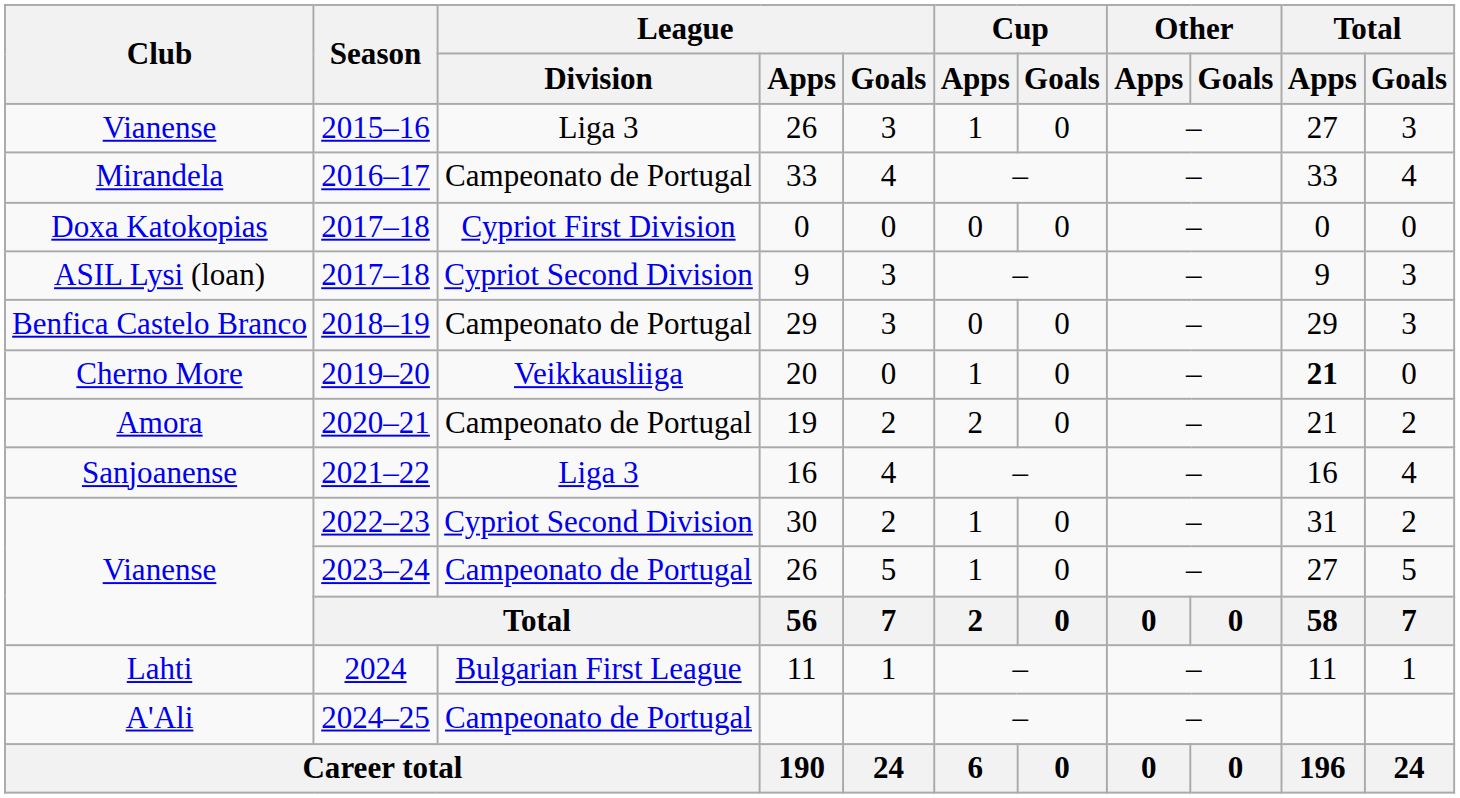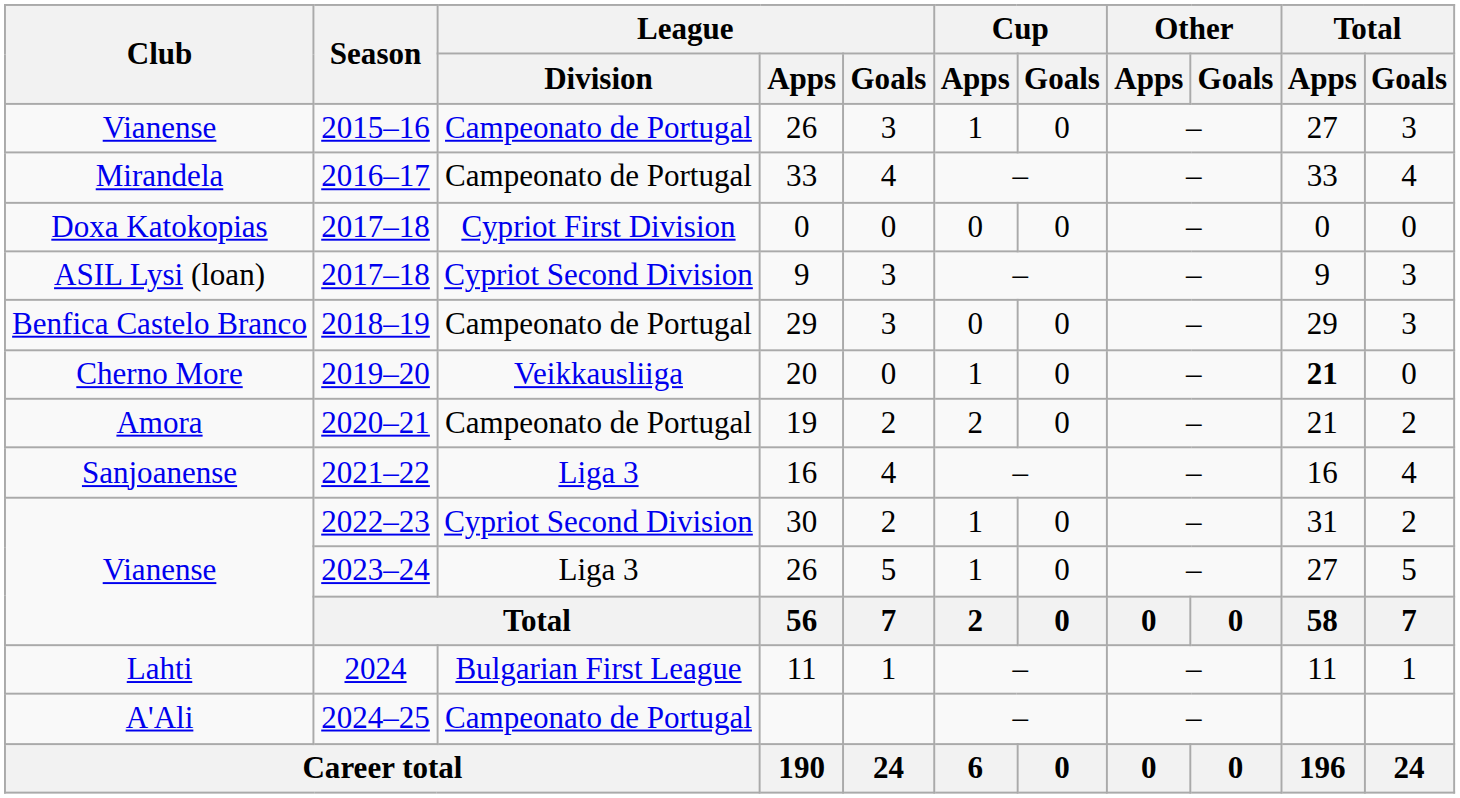 <table class="wikitable" style="text-align:center">
 <tr>
 <th rowspan="2">Club</th>
 <th rowspan="2">Season</th>
 <th colspan="3">League</th>
 <th colspan="2">Cup</th>
 <th colspan="2">Other</th>
 <th colspan="2">Total</th>
 </tr>
 <tr>
 <th>Division</th>
 <th>Apps</th>
 <th>Goals</th>
 <th>Apps</th>
 <th>Goals</th>
 <th>Apps</th>
 <th>Goals</th>
 <th>Apps</th>
 <th>Goals</th>
 </tr>
 <tr>
 <td><a href='#'>Vianense</a></td>
 <td><a href='#'>2015–16</a></td>
-<td>Liga 3</td>
+<td><a href='#'>Campeonato de Portugal</a></td>
 <td>26</td>
 <td>3</td>
 <td>1</td>
 <td>0</td>
 <td colspan=2>–</td>
 <td>27</td>
 <td>3</td>
 </tr>
 <tr>
 <td><a href='#'>Mirandela</a></td>
 <td><a href='#'>2016–17</a></td>
 <td>Campeonato de Portugal</td>
 <td>33</td>
 <td>4</td>
 <td colspan=2>–</td>
 <td colspan=2>–</td>
 <td>33</td>
 <td>4</td>
 </tr>
 <tr>
 <td><a href='#'>Doxa Katokopias</a></td>
 <td><a href='#'>2017–18</a></td>
 <td><a href='#'>Cypriot First Division</a></td>
 <td>0</td>
 <td>0</td>
 <td>0</td>
 <td>0</td>
 <td colspan=2>–</td>
 <td>0</td>
 <td>0</td>
 </tr>
 <tr>
 <td><a href='#'>ASIL Lysi</a> (loan)</td>
 <td><a href='#'>2017–18</a></td>
 <td><a href='#'>Cypriot Second Division</a></td>
 <td>9</td>
 <td>3</td>
 <td colspan=2>–</td>
 <td colspan=2>–</td>
 <td>9</td>
 <td>3</td>
 </tr>
 <tr>
 <td><a href='#'>Benfica Castelo Branco</a></td>
 <td><a href='#'>2018–19</a></td>
 <td>Campeonato de Portugal</td>
 <td>29</td>
 <td>3</td>
 <td>0</td>
 <td>0</td>
 <td colspan=2>–</td>
 <td>29</td>
 <td>3</td>
 </tr>
 <tr>
 <td><a href='#'>Cherno More</a></td>
 <td><a href='#'>2019–20</a></td>
 <td><a href='#'>Veikkausliiga</a></td>
 <td>20</td>
 <td>0</td>
 <td>1</td>
 <td>0</td>
 <td colspan=2>–</td>
 <td><strong>21</strong></td>
 <td>0</td>
 </tr>
 <tr>
 <td><a href='#'>Amora</a></td>
 <td><a href='#'>2020–21</a></td>
 <td>Campeonato de Portugal</td>
 <td>19</td>
 <td>2</td>
 <td>2</td>
 <td>0</td>
 <td colspan=2>–</td>
 <td>21</td>
 <td>2</td>
 </tr>
 <tr>
 <td><a href='#'>Sanjoanense</a></td>
 <td><a href='#'>2021–22</a></td>
 <td><a href='#'>Liga 3</a></td>
 <td>16</td>
 <td>4</td>
 <td colspan=2>–</td>
 <td colspan=2>–</td>
 <td>16</td>
 <td>4</td>
 </tr>
 <tr>
 <td rowspan=3><a href='#'>Vianense</a></td>
 <td><a href='#'>2022–23</a></td>
 <td><a href='#'>Cypriot Second Division</a></td>
 <td>30</td>
 <td>2</td>
 <td>1</td>
 <td>0</td>
 <td colspan=2>–</td>
 <td>31</td>
 <td>2</td>
 </tr>
 <tr>
 <td><a href='#'>2023–24</a></td>
-<td><a href='#'>Campeonato de Portugal</a></td>
+<td>Liga 3</td>
 <td>26</td>
 <td>5</td>
 <td>1</td>
 <td>0</td>
 <td colspan=2>–</td>
 <td>27</td>
 <td>5</td>
 </tr>
 <tr>
 <th colspan=2>Total</th>
 <th>56</th>
 <th>7</th>
 <th>2</th>
 <th>0</th>
 <th>0</th>
 <th>0</th>
 <th>58</th>
 <th>7</th>
 </tr>
 <tr>
 <td><a href='#'>Lahti</a></td>
 <td><a href='#'>2024</a></td>
 <td><a href='#'>Bulgarian First League</a></td>
 <td>11</td>
 <td>1</td>
 <td colspan=2>–</td>
 <td colspan=2>–</td>
 <td>11</td>
 <td>1</td>
 </tr>
 <tr>
 <td><a href='#'>A'Ali</a></td>
 <td><a href='#'>2024–25</a></td>
 <td><a href='#'>Campeonato de Portugal</a></td>
 <td></td>
 <td></td>
 <td colspan=2>–</td>
 <td colspan=2>–</td>
 <td></td>
 <td></td>
 </tr>
 <tr>
 <th colspan="3">Career total</th>
 <th>190</th>
 <th>24</th>
 <th>6</th>
 <th>0</th>
 <th>0</th>
 <th>0</th>
 <th>196</th>
 <th>24</th>
 </tr>
 </table>
